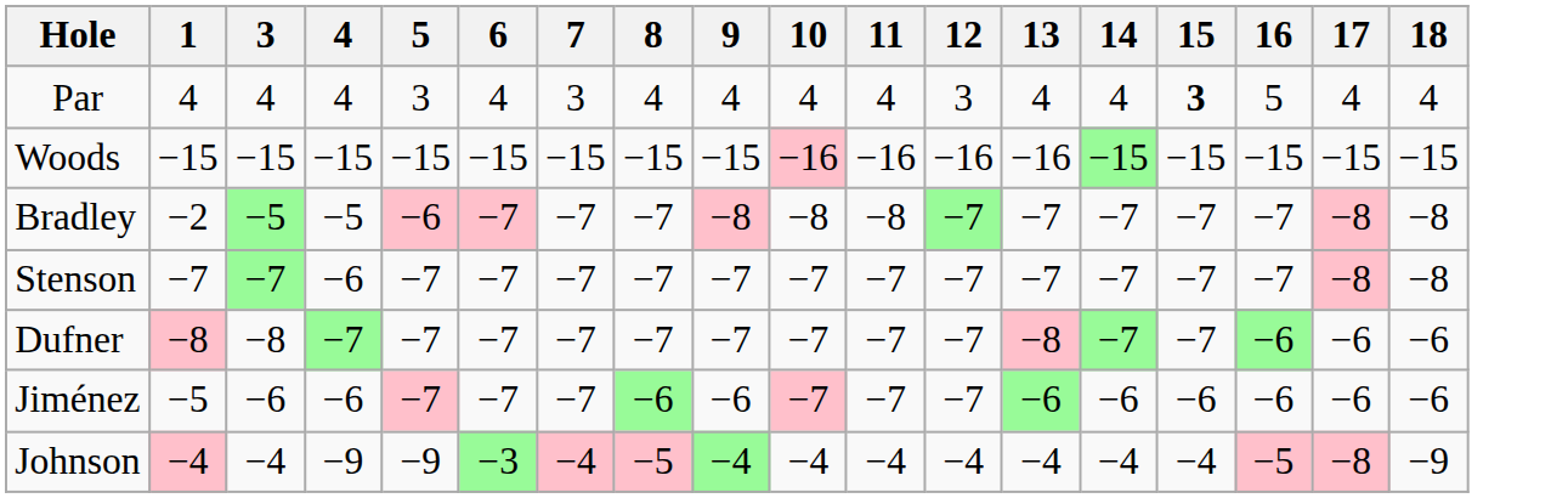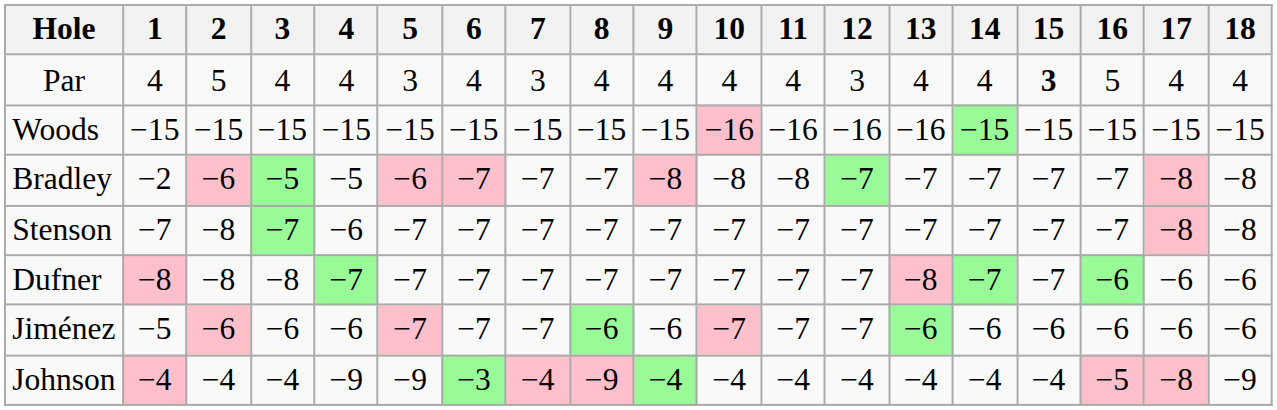 <table class="wikitable" style="text-align:center">
 <tr>
 <th>Hole</th>
 <th>1</th>
+<th>2</th>
 <th>3</th>
 <th>4</th>
 <th>5</th>
 <th>6</th>
 <th>7</th>
 <th>8</th>
 <th>9</th>
 <th>10</th>
 <th>11</th>
 <th>12</th>
 <th>13</th>
 <th>14</th>
 <th>15</th>
 <th>16</th>
 <th>17</th>
 <th>18</th>
 </tr>
 <tr>
 <td>Par</td>
 <td>4</td>
+<td>5</td>
 <td>4</td>
 <td>4</td>
 <td>3</td>
 <td>4</td>
 <td>3</td>
 <td>4</td>
 <td>4</td>
 <td>4</td>
 <td>4</td>
 <td>3</td>
 <td>4</td>
 <td>4</td>
 <td><strong>3</strong></td>
 <td>5</td>
 <td>4</td>
 <td>4</td>
 </tr>
 <tr>
 <td align=left> Woods</td>
 <td>−15</td>
 <td>−15</td>
 <td>−15</td>
 <td>−15</td>
 <td>−15</td>
 <td>−15</td>
 <td>−15</td>
 <td>−15</td>
+<td>−15</td>
 <td style="background: Pink;">−16</td>
 <td>−16</td>
 <td>−16</td>
 <td>−16</td>
 <td style="background: PaleGreen;">−15</td>
 <td>−15</td>
 <td>−15</td>
 <td>−15</td>
 <td>−15</td>
 </tr>
 <tr>
 <td align=left> Bradley</td>
 <td>−2</td>
+<td style="background: Pink;">−6</td>
 <td style="background: PaleGreen;">−5</td>
 <td>−5</td>
 <td style="background: Pink;">−6</td>
 <td style="background: Pink;">−7</td>
 <td>−7</td>
 <td>−7</td>
 <td style="background: Pink;">−8</td>
 <td>−8</td>
 <td>−8</td>
 <td style="background: PaleGreen;">−7</td>
 <td>−7</td>
 <td>−7</td>
 <td>−7</td>
 <td>−7</td>
 <td style="background: Pink;">−8</td>
 <td>−8</td>
 </tr>
 <tr>
 <td align=left> Stenson</td>
 <td>−7</td>
+<td>−8</td>
 <td style="background: PaleGreen;">−7</td>
 <td>−6</td>
 <td>−7</td>
 <td>−7</td>
 <td>−7</td>
 <td>−7</td>
 <td>−7</td>
 <td>−7</td>
 <td>−7</td>
 <td>−7</td>
 <td>−7</td>
 <td>−7</td>
 <td>−7</td>
 <td>−7</td>
 <td style="background: Pink;">−8</td>
 <td>−8</td>
 </tr>
 <tr>
 <td align=left> Dufner</td>
 <td style="background: Pink;">−8</td>
 <td>−8</td>
+<td>−8</td>
 <td style="background: PaleGreen;">−7</td>
 <td>−7</td>
 <td>−7</td>
 <td>−7</td>
 <td>−7</td>
 <td>−7</td>
 <td>−7</td>
 <td>−7</td>
 <td>−7</td>
 <td style="background: Pink;">−8</td>
 <td style="background: PaleGreen;">−7</td>
 <td>−7</td>
 <td style="background: PaleGreen;">−6</td>
 <td>−6</td>
 <td>−6</td>
 </tr>
 <tr>
 <td align=left> Jiménez</td>
 <td>−5</td>
+<td style="background: Pink;">−6</td>
 <td>−6</td>
 <td>−6</td>
 <td style="background: Pink;">−7</td>
 <td>−7</td>
 <td>−7</td>
 <td style="background: PaleGreen;">−6</td>
 <td>−6</td>
 <td style="background: Pink;">−7</td>
 <td>−7</td>
 <td>−7</td>
 <td style="background: PaleGreen;">−6</td>
 <td>−6</td>
 <td>−6</td>
 <td>−6</td>
 <td>−6</td>
 <td>−6</td>
 </tr>
 <tr>
 <td align=left> Johnson</td>
 <td style="background: Pink;">−4</td>
 <td>−4</td>
+<td>−4</td>
 <td>−9</td>
 <td>−9</td>
 <td style="background: PaleGreen;">−3</td>
 <td style="background: Pink;">−4</td>
-<td style="background: Pink;">−5</td>
+<td style="background: Pink;">−9</td>
 <td style="background: PaleGreen;">−4</td>
 <td>−4</td>
 <td>−4</td>
 <td>−4</td>
 <td>−4</td>
 <td>−4</td>
 <td>−4</td>
 <td style="background: Pink;">−5</td>
 <td style="background: Pink;">−8</td>
 <td>−9</td>
 </tr>
 </table>
